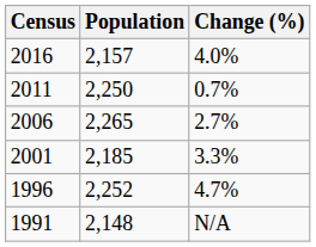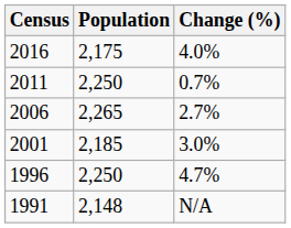 <table class="wikitable">
 <tr>
 <th>Census</th>
 <th>Population</th>
 <th>Change (%)</th>
 </tr>
 <tr>
 <td>2016</td>
-<td>2,157</td>
+<td>2,175</td>
 <td> 4.0%</td>
 </tr>
 <tr>
 <td>2011</td>
 <td>2,250</td>
 <td> 0.7%</td>
 </tr>
 <tr>
 <td>2006</td>
 <td>2,265</td>
 <td> 2.7%</td>
 </tr>
 <tr>
 <td>2001</td>
 <td>2,185</td>
-<td> 3.3%</td>
+<td> 3.0%</td>
 </tr>
 <tr>
 <td>1996</td>
-<td>2,252</td>
+<td>2,250</td>
 <td> 4.7%</td>
 </tr>
 <tr>
 <td>1991</td>
 <td>2,148</td>
 <td>N/A</td>
 </tr>
 </table>
